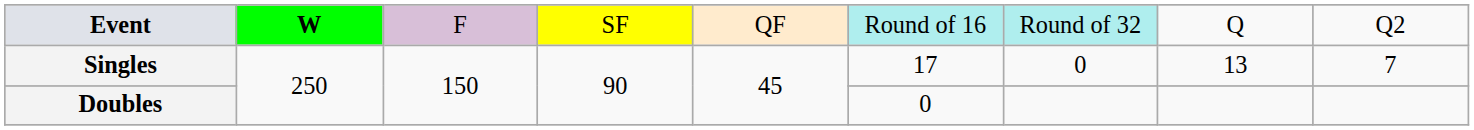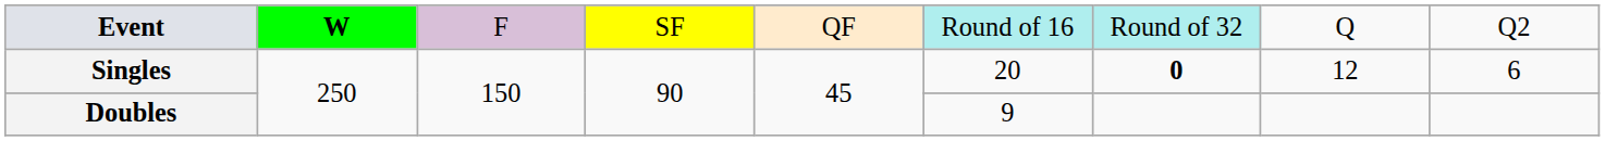 <table class=wikitable style=font-size:90%;text-align:center>
 <tr>
 <td style="width:130px; background:#dfe2e9;"><strong>Event</strong></td>
 <td style="width:80px; background:lime;"><strong>W</strong></td>
 <td style="width:85px; background:thistle;">F</td>
 <td style="width:85px; background:#ff0;">SF</td>
 <td style="width:85px; background:#ffebcd;">QF</td>
 <td style="width:85px; background:#afeeee;">Round of 16</td>
 <td style="width:85px; background:#afeeee;">Round of 32</td>
 <td width=85>Q</td>
 <td width=85>Q2</td>
 </tr>
 <tr>
 <th style="background:#f3f3f3;">Singles</th>
 <td rowspan=2>250</td>
 <td rowspan=2>150</td>
 <td rowspan=2>90</td>
 <td rowspan=2>45</td>
-<td>17</td>
-<td>0</td>
-<td>13</td>
-<td>7</td>
+<td>20</td>
+<td><strong>0</strong></td>
+<td>12</td>
+<td>6</td>
 </tr>
 <tr>
 <th style="background:#f3f3f3;">Doubles</th>
-<td>0</td>
+<td>9</td>
 <td></td>
 <td></td>
 <td></td>
 </tr>
 </table>
